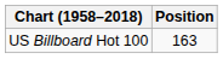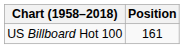 <table class="wikitable plainrowheaders">
 <tr>
 <th>Chart (1958–2018)</th>
 <th>Position</th>
 </tr>
 <tr>
 <td>US <em>Billboard</em> Hot 100</td>
-<td style="text-align:center;">163</td>
+<td style="text-align:center;">161</td>
 </tr>
 </table>
